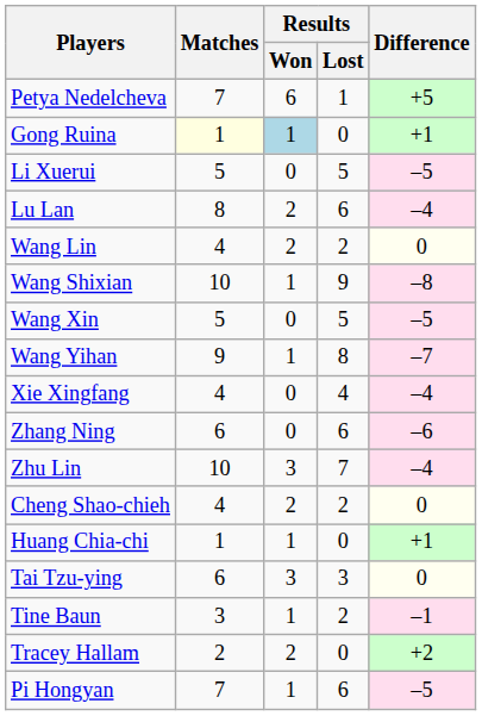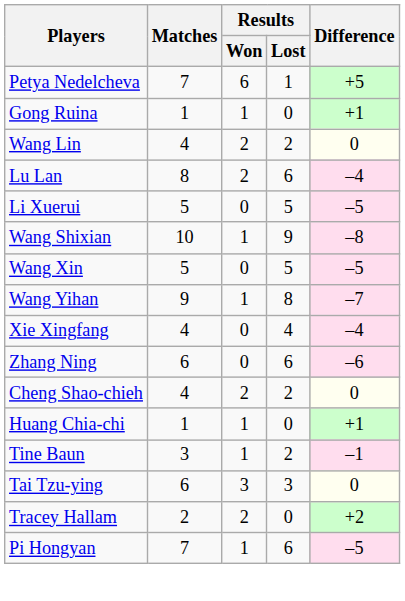 <table class=wikitable style="text-align:center; font-size:small">
 <tr>
 <th rowspan="2">Players</th>
 <th rowspan="2">Matches</th>
 <th colspan="2">Results</th>
 <th rowspan="2">Difference</th>
 </tr>
 <tr>
 <th>Won</th>
 <th>Lost</th>
 </tr>
 <tr>
 <td align="left"> <a href='#'>Petya Nedelcheva</a></td>
 <td>7</td>
 <td>6</td>
 <td>1</td>
 <td bgcolor="#ccffcc">+5</td>
 </tr>
 <tr>
 <td align="left"> <a href='#'>Gong Ruina</a></td>
-<td style="background: lightyellow;">1</td>
-<td style="background: lightblue;">1</td>
+<td>1</td>
+<td>1</td>
 <td>0</td>
 <td bgcolor="#ccffcc">+1</td>
 </tr>
 <tr>
-<td align="left"> <a href='#'>Li Xuerui</a></td>
-<td>5</td>
-<td>0</td>
-<td>5</td>
-<td bgcolor="#ffddee">–5</td>
+<td align="left"> <a href='#'>Wang Lin</a></td>
+<td>4</td>
+<td>2</td>
+<td>2</td>
+<td bgcolor="#fffff0">0</td>
 </tr>
 <tr>
 <td align="left"> <a href='#'>Lu Lan</a></td>
 <td>8</td>
 <td>2</td>
 <td>6</td>
 <td bgcolor="#ffddee">–4</td>
 </tr>
 <tr>
-<td align="left"> <a href='#'>Wang Lin</a></td>
-<td>4</td>
-<td>2</td>
-<td>2</td>
-<td bgcolor="#fffff0">0</td>
+<td align="left"> <a href='#'>Li Xuerui</a></td>
+<td>5</td>
+<td>0</td>
+<td>5</td>
+<td bgcolor="#ffddee">–5</td>
 </tr>
 <tr>
 <td align="left"> <a href='#'>Wang Shixian</a></td>
 <td>10</td>
 <td>1</td>
 <td>9</td>
 <td bgcolor="#ffddee">–8</td>
 </tr>
 <tr>
 <td align="left"> <a href='#'>Wang Xin</a></td>
 <td>5</td>
 <td>0</td>
 <td>5</td>
 <td bgcolor="#ffddee">–5</td>
 </tr>
 <tr>
 <td align="left"> <a href='#'>Wang Yihan</a></td>
 <td>9</td>
 <td>1</td>
 <td>8</td>
 <td bgcolor="#ffddee">–7</td>
 </tr>
 <tr>
 <td align="left"> <a href='#'>Xie Xingfang</a></td>
 <td>4</td>
 <td>0</td>
 <td>4</td>
 <td bgcolor="#ffddee">–4</td>
 </tr>
 <tr>
 <td align="left"> <a href='#'>Zhang Ning</a></td>
 <td>6</td>
 <td>0</td>
 <td>6</td>
 <td bgcolor="#ffddee">–6</td>
 </tr>
 <tr>
-<td align="left"> <a href='#'>Zhu Lin</a></td>
-<td>10</td>
-<td>3</td>
-<td>7</td>
-<td bgcolor="#ffddee">–4</td>
-</tr>
-<tr>
 <td align="left"> <a href='#'>Cheng Shao-chieh</a></td>
 <td>4</td>
 <td>2</td>
 <td>2</td>
 <td bgcolor="#fffff0">0</td>
 </tr>
 <tr>
 <td align="left"> <a href='#'>Huang Chia-chi</a></td>
 <td>1</td>
 <td>1</td>
 <td>0</td>
 <td bgcolor="#ccffcc">+1</td>
 </tr>
 <tr>
+<td align="left"> <a href='#'>Tine Baun</a></td>
+<td>3</td>
+<td>1</td>
+<td>2</td>
+<td bgcolor="#ffddee">–1</td>
+</tr>
+<tr>
 <td align="left"> <a href='#'>Tai Tzu-ying</a></td>
 <td>6</td>
 <td>3</td>
 <td>3</td>
 <td bgcolor="#fffff0">0</td>
-</tr>
-<tr>
-<td align="left"> <a href='#'>Tine Baun</a></td>
-<td>3</td>
-<td>1</td>
-<td>2</td>
-<td bgcolor="#ffddee">–1</td>
 </tr>
 <tr>
 <td align="left"> <a href='#'>Tracey Hallam</a></td>
 <td>2</td>
 <td>2</td>
 <td>0</td>
 <td bgcolor="#ccffcc">+2</td>
 </tr>
 <tr>
 <td align="left"> <a href='#'>Pi Hongyan</a></td>
 <td>7</td>
 <td>1</td>
 <td>6</td>
 <td bgcolor="#ffddee">–5</td>
 </tr>
 </table>
